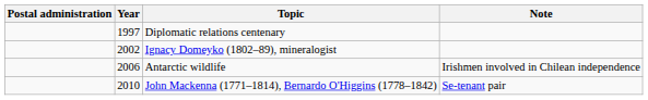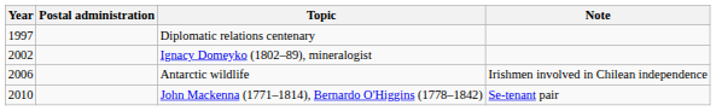 <table class="wikitable">
 <tr>
+<th>Year</th>
 <th>Postal administration</th>
-<th>Year</th>
 <th>Topic</th>
 <th>Note</th>
 </tr>
 <tr>
+<td>1997</td>
 <td></td>
-<td>1997</td>
 <td>Diplomatic relations centenary</td>
 <td></td>
 </tr>
 <tr>
+<td>2002</td>
 <td></td>
-<td>2002</td>
 <td><a href='#'>Ignacy Domeyko</a> (1802–89), mineralogist</td>
 <td></td>
 </tr>
 <tr>
+<td>2006</td>
 <td></td>
-<td>2006</td>
 <td>Antarctic wildlife</td>
 <td>Irishmen involved in Chilean independence</td>
 </tr>
 <tr>
+<td>2010</td>
 <td></td>
-<td>2010</td>
 <td><a href='#'>John Mackenna</a> (1771–1814), <a href='#'>Bernardo O'Higgins</a> (1778–1842)</td>
 <td><a href='#'>Se-tenant</a> pair</td>
 </tr>
 </table>
